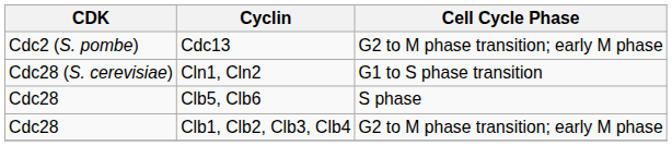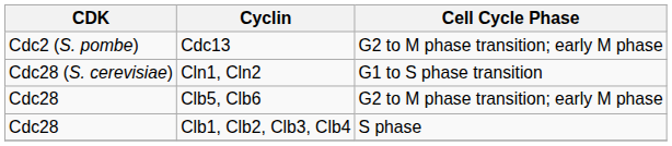 <table class="wikitable">
 <tr>
 <th><strong>CDK</strong></th>
 <th><strong>Cyclin</strong></th>
 <th><strong>Cell Cycle Phase</strong></th>
 </tr>
 <tr>
 <td>Cdc2 (<em>S. pombe</em>)</td>
 <td>Cdc13</td>
 <td>G2 to M phase transition; early M phase</td>
 </tr>
 <tr>
 <td>Cdc28 (<em>S. cerevisiae</em>)</td>
 <td>Cln1, Cln2</td>
 <td>G1 to S phase transition</td>
 </tr>
 <tr>
 <td>Cdc28</td>
 <td>Clb5, Clb6</td>
-<td>S phase</td>
+<td>G2 to M phase transition; early M phase</td>
 </tr>
 <tr>
 <td>Cdc28</td>
 <td>Clb1, Clb2, Clb3, Clb4</td>
-<td>G2 to M phase transition; early M phase</td>
+<td>S phase</td>
 </tr>
 <tr>
 </tr>
 </table>
